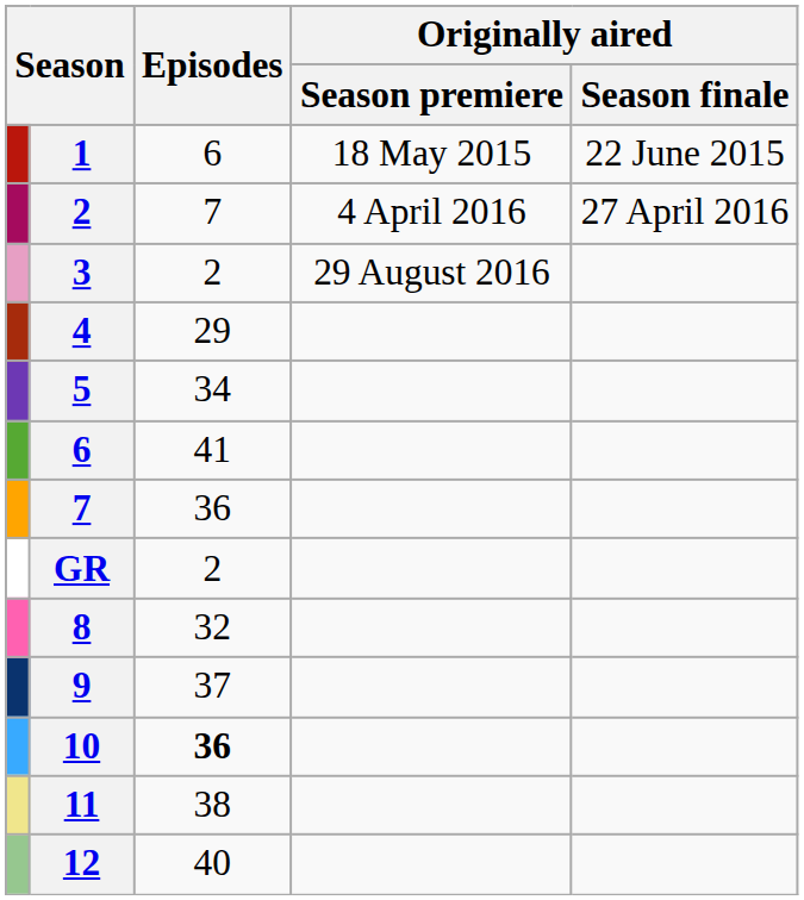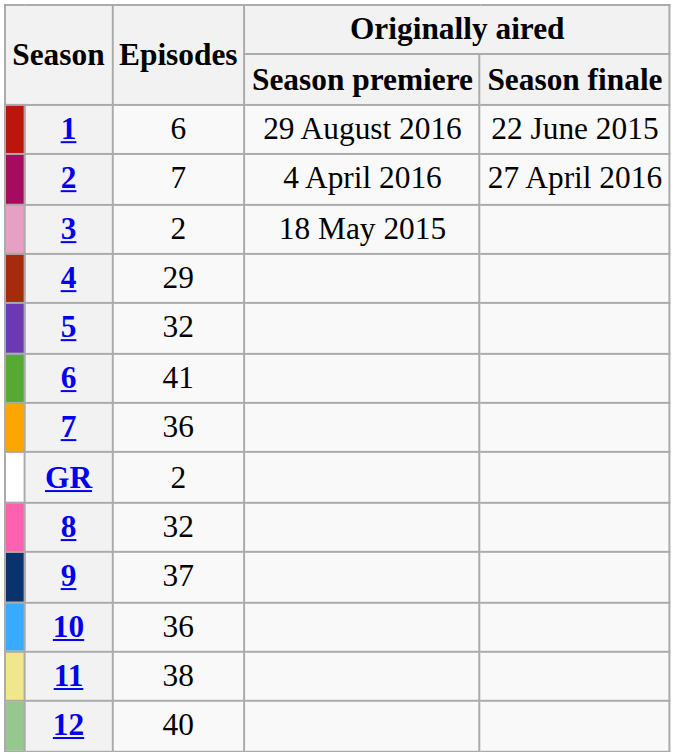 <table class="wikitable sortable" style="text-align:center;">
 <tr>
 <th colspan=2 rowspan="2">Season</th>
 <th rowspan="2">Episodes</th>
 <th colspan="2">Originally aired</th>
 </tr>
 <tr>
 <th>Season premiere</th>
 <th>Season finale</th>
 </tr>
 <tr>
 <td style="background:#BA160C; height:10px;"></td>
 <th><a href='#'>1</a></th>
 <td>6</td>
-<td>18 May 2015</td>
+<td>29 August 2016</td>
 <td>22 June 2015</td>
 </tr>
 <tr>
 <td style="background:#A50B5E; height:10px;"></td>
 <th><a href='#'>2</a></th>
 <td>7</td>
 <td>4 April 2016</td>
 <td>27 April 2016</td>
 </tr>
 <tr>
 <td style="background:#E79FC4; height:10px;"></td>
 <th><a href='#'>3</a></th>
 <td>2</td>
-<td>29 August 2016</td>
+<td>18 May 2015</td>
 <td></td>
 </tr>
 <tr>
 <td style="background:#A62B0C; height:10px;"></td>
 <th><a href='#'>4</a></th>
 <td>29</td>
 <td></td>
 <td></td>
 </tr>
 <tr>
 <td style="background:#6D38B4; height:10px;"></td>
 <th><a href='#'>5</a></th>
-<td>34</td>
+<td>32</td>
 <td></td>
 <td></td>
 </tr>
 <tr>
 <td style="background:#56A933; height:10px;"></td>
 <th><a href='#'>6</a></th>
 <td>41</td>
 <td></td>
 <td></td>
 </tr>
 <tr>
 <td style="background:#FFA500; height:10px;"></td>
 <th><a href='#'>7</a></th>
 <td>36</td>
 <td></td>
 <td></td>
 </tr>
 <tr>
 <td style="background:white; height:10px;"></td>
 <th><a href='#'>GR</a></th>
 <td>2</td>
 <td></td>
 <td></td>
 </tr>
 <tr>
 <td style="background:#FF61B1; height:10px;"></td>
 <th><a href='#'>8</a></th>
 <td>32</td>
 <td></td>
 <td></td>
 </tr>
 <tr>
 <td style="background:#0A336E; height:10px;"></td>
 <th><a href='#'>9</a></th>
 <td>37</td>
 <td></td>
 <td></td>
 </tr>
 <tr>
 <td style="background:#38AAFF; height:10px;"></td>
 <th><a href='#'>10</a></th>
-<td><strong>36</strong></td>
+<td>36</td>
 <td></td>
 <td></td>
 </tr>
 <tr>
 <td style="background:#F0E68C; height:10px;"></td>
 <th><a href='#'>11</a></th>
 <td>38</td>
 <td></td>
 <td></td>
 </tr>
 <tr>
 <td style="background:#96c78f; height:10px;"></td>
 <th><a href='#'>12</a></th>
 <td>40</td>
 <td></td>
 <td></td>
 </tr>
 </table>
